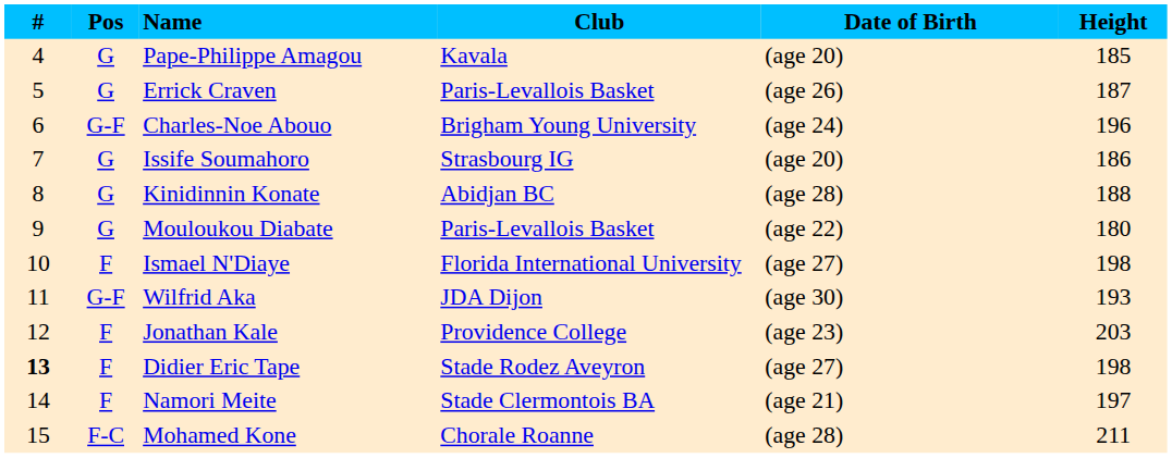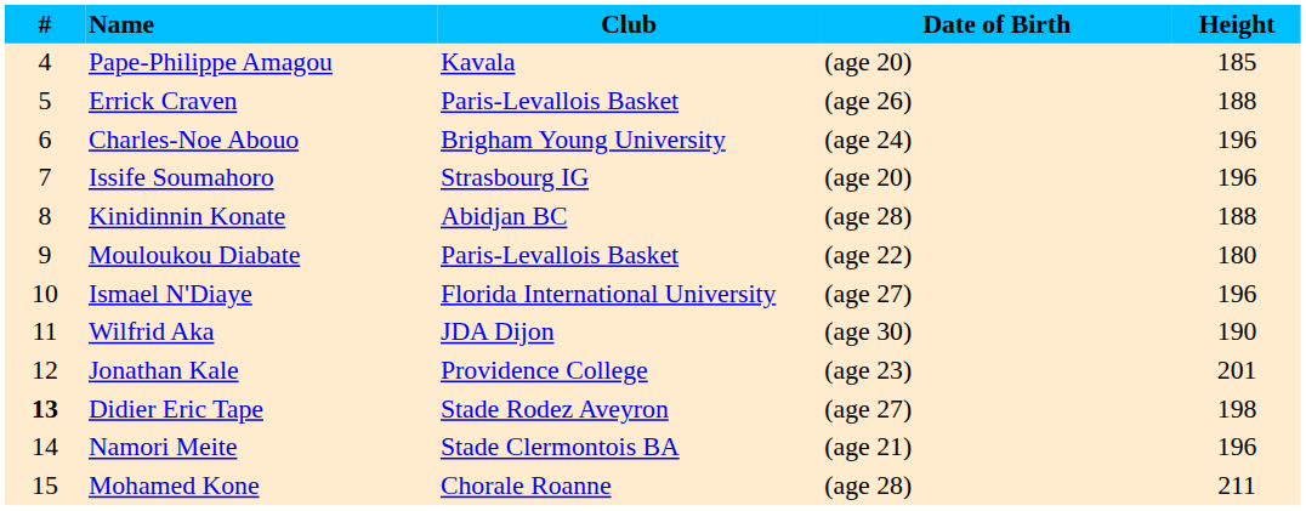 <table border=0 cellpadding=2 cellspacing=0  |- bgcolor=#FFECCE style="text-align:center; font-size:90%;" width=80%>
 <tr bgcolor=#00BFFF>
 <th width=5%>#</th>
-<th width=5%>Pos</th>
 <th width=22% align=left>Name</th>
 <th width=24%>Club</th>
 <th width=22%>Date of Birth</th>
 <th width=8%>Height</th>
 </tr>
 <tr>
 <td>4</td>
-<td><a href='#'>G</a></td>
 <td align=left><a href='#'>Pape-Philippe Amagou</a></td>
 <td align=left> <a href='#'>Kavala</a></td>
 <td align=left> (age 20)</td>
 <td>185</td>
 </tr>
 <tr>
 <td>5</td>
-<td><a href='#'>G</a></td>
 <td align=left><a href='#'>Errick Craven</a></td>
 <td align=left> <a href='#'>Paris-Levallois Basket</a></td>
 <td align=left> (age 26)</td>
-<td>187</td>
+<td>188</td>
 </tr>
 <tr>
 <td>6</td>
-<td><a href='#'>G-F</a></td>
 <td align=left><a href='#'>Charles-Noe Abouo</a></td>
 <td align=left> <a href='#'>Brigham Young University</a></td>
 <td align=left> (age 24)</td>
 <td>196</td>
 </tr>
 <tr>
 <td>7</td>
-<td><a href='#'>G</a></td>
 <td align=left><a href='#'>Issife Soumahoro</a></td>
 <td align=left> <a href='#'>Strasbourg IG</a></td>
 <td align=left> (age 20)</td>
-<td>186</td>
+<td>196</td>
 </tr>
 <tr>
 <td>8</td>
-<td><a href='#'>G</a></td>
 <td align=left><a href='#'>Kinidinnin Konate</a></td>
 <td align=left> <a href='#'>Abidjan BC</a></td>
 <td align=left> (age 28)</td>
 <td>188</td>
 </tr>
 <tr>
 <td>9</td>
-<td><a href='#'>G</a></td>
 <td align=left><a href='#'>Mouloukou Diabate</a></td>
 <td align=left> <a href='#'>Paris-Levallois Basket</a></td>
 <td align=left> (age 22)</td>
 <td>180</td>
 </tr>
 <tr>
 <td>10</td>
-<td><a href='#'>F</a></td>
 <td align=left><a href='#'>Ismael N'Diaye</a></td>
 <td align=left> <a href='#'>Florida International University</a></td>
 <td align=left> (age 27)</td>
-<td>198</td>
+<td>196</td>
 </tr>
 <tr>
 <td>11</td>
-<td><a href='#'>G-F</a></td>
 <td align=left><a href='#'>Wilfrid Aka</a></td>
 <td align=left> <a href='#'>JDA Dijon</a></td>
 <td align=left> (age 30)</td>
-<td>193</td>
+<td>190</td>
 </tr>
 <tr>
 <td>12</td>
-<td><a href='#'>F</a></td>
 <td align=left><a href='#'>Jonathan Kale</a></td>
 <td align=left> <a href='#'>Providence College</a></td>
 <td align=left> (age 23)</td>
-<td>203</td>
+<td>201</td>
 </tr>
 <tr>
 <td><strong>13</strong></td>
-<td><a href='#'>F</a></td>
 <td align=left><a href='#'>Didier Eric Tape</a></td>
 <td align=left> <a href='#'>Stade Rodez Aveyron</a></td>
 <td align=left> (age 27)</td>
 <td>198</td>
 </tr>
 <tr>
 <td>14</td>
-<td><a href='#'>F</a></td>
 <td align=left><a href='#'>Namori Meite</a></td>
 <td align=left> <a href='#'>Stade Clermontois BA</a></td>
 <td align=left> (age 21)</td>
-<td>197</td>
+<td>196</td>
 </tr>
 <tr>
 <td>15</td>
-<td><a href='#'>F-C</a></td>
 <td align=left><a href='#'>Mohamed Kone</a></td>
 <td align=left> <a href='#'>Chorale Roanne</a></td>
 <td align=left> (age 28)</td>
 <td>211</td>
 </tr>
 </table>
